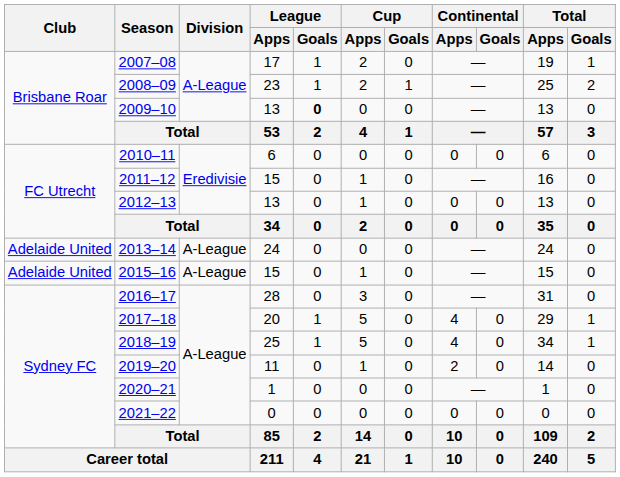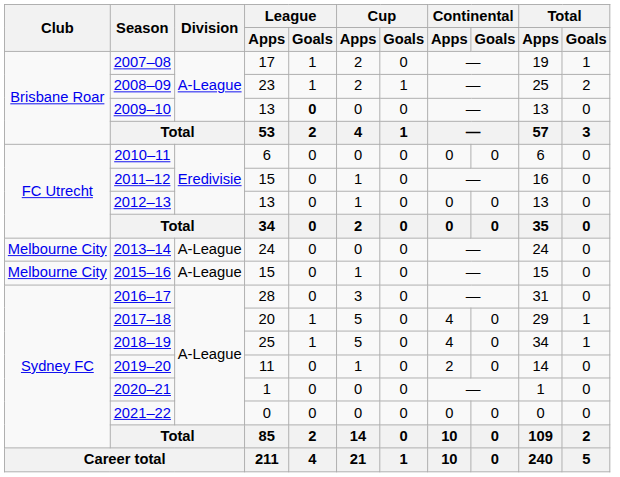 <table class="wikitable" style="text-align:center">
 <tr>
 <th rowspan="2">Club</th>
 <th rowspan="2">Season</th>
 <th rowspan="2">Division</th>
 <th colspan="2">League</th>
 <th colspan="2">Cup</th>
 <th colspan="2">Continental</th>
 <th colspan="2">Total</th>
 </tr>
 <tr>
 <th>Apps</th>
 <th>Goals</th>
 <th>Apps</th>
 <th>Goals</th>
 <th>Apps</th>
 <th>Goals</th>
 <th>Apps</th>
 <th>Goals</th>
 </tr>
 <tr>
 <td rowspan="4"><a href='#'>Brisbane Roar</a></td>
 <td><a href='#'>2007–08</a></td>
 <td rowspan=3><a href='#'>A-League</a></td>
 <td>17</td>
 <td>1</td>
 <td>2</td>
 <td>0</td>
 <td colspan="2">—</td>
 <td>19</td>
 <td>1</td>
 </tr>
 <tr>
 <td><a href='#'>2008–09</a></td>
 <td>23</td>
 <td>1</td>
 <td>2</td>
 <td>1</td>
 <td colspan="2">—</td>
 <td>25</td>
 <td>2</td>
 </tr>
 <tr>
 <td><a href='#'>2009–10</a></td>
 <td>13</td>
 <td><strong>0</strong></td>
 <td>0</td>
 <td>0</td>
 <td colspan="2">—</td>
 <td>13</td>
 <td>0</td>
 </tr>
 <tr>
 <th colspan="2">Total</th>
 <th>53</th>
 <th>2</th>
 <th>4</th>
 <th>1</th>
 <th colspan="2">—</th>
 <th>57</th>
 <th>3</th>
 </tr>
 <tr>
 <td rowspan="4"><a href='#'>FC Utrecht</a></td>
 <td><a href='#'>2010–11</a></td>
 <td rowspan=3><a href='#'>Eredivisie</a></td>
 <td>6</td>
 <td>0</td>
 <td>0</td>
 <td>0</td>
 <td>0</td>
 <td>0</td>
 <td>6</td>
 <td>0</td>
 </tr>
 <tr>
 <td><a href='#'>2011–12</a></td>
 <td>15</td>
 <td>0</td>
 <td>1</td>
 <td>0</td>
 <td colspan="2">—</td>
 <td>16</td>
 <td>0</td>
 </tr>
 <tr>
 <td><a href='#'>2012–13</a></td>
 <td>13</td>
 <td>0</td>
 <td>1</td>
 <td>0</td>
 <td>0</td>
 <td>0</td>
 <td>13</td>
 <td>0</td>
 </tr>
 <tr>
 <th colspan="2">Total</th>
 <th>34</th>
 <th>0</th>
 <th>2</th>
 <th>0</th>
 <th>0</th>
 <th>0</th>
 <th>35</th>
 <th>0</th>
 </tr>
 <tr>
-<td><a href='#'>Adelaide United</a></td>
+<td rowspan="1"><a href='#'>Melbourne City</a></td>
 <td><a href='#'>2013–14</a></td>
 <td>A-League</td>
 <td>24</td>
 <td>0</td>
 <td>0</td>
 <td>0</td>
 <td colspan="2">—</td>
 <td>24</td>
 <td>0</td>
 </tr>
 <tr>
-<td><a href='#'>Adelaide United</a></td>
+<td rowspan="1"><a href='#'>Melbourne City</a></td>
 <td><a href='#'>2015–16</a></td>
 <td>A-League</td>
 <td>15</td>
 <td>0</td>
 <td>1</td>
 <td>0</td>
 <td colspan="2">—</td>
 <td>15</td>
 <td>0</td>
 </tr>
 <tr>
 <td rowspan="7"><a href='#'>Sydney FC</a></td>
 <td><a href='#'>2016–17</a></td>
 <td rowspan="6">A-League</td>
 <td>28</td>
 <td>0</td>
 <td>3</td>
 <td>0</td>
 <td colspan="2">—</td>
 <td>31</td>
 <td>0</td>
 </tr>
 <tr>
 <td><a href='#'>2017–18</a></td>
 <td>20</td>
 <td>1</td>
 <td>5</td>
 <td>0</td>
 <td>4</td>
 <td>0</td>
 <td>29</td>
 <td>1</td>
 </tr>
 <tr>
 <td><a href='#'>2018–19</a></td>
 <td>25</td>
 <td>1</td>
 <td>5</td>
 <td>0</td>
 <td>4</td>
 <td>0</td>
 <td>34</td>
 <td>1</td>
 </tr>
 <tr>
 <td><a href='#'>2019–20</a></td>
 <td>11</td>
 <td>0</td>
 <td>1</td>
 <td>0</td>
 <td>2</td>
 <td>0</td>
 <td>14</td>
 <td>0</td>
 </tr>
 <tr>
 <td><a href='#'>2020–21</a></td>
 <td>1</td>
 <td>0</td>
 <td>0</td>
 <td>0</td>
 <td colspan="2">—</td>
 <td>1</td>
 <td>0</td>
 </tr>
 <tr>
 <td><a href='#'>2021–22</a></td>
 <td>0</td>
 <td>0</td>
 <td>0</td>
 <td>0</td>
 <td>0</td>
 <td>0</td>
 <td>0</td>
 <td>0</td>
 </tr>
 <tr>
 <th colspan="2">Total</th>
 <th>85</th>
 <th>2</th>
 <th>14</th>
 <th>0</th>
 <th>10</th>
 <th>0</th>
 <th>109</th>
 <th>2</th>
 </tr>
 <tr>
 <th colspan="3">Career total</th>
 <th>211</th>
 <th>4</th>
 <th>21</th>
 <th>1</th>
 <th>10</th>
 <th>0</th>
 <th>240</th>
 <th>5</th>
 </tr>
 </table>
